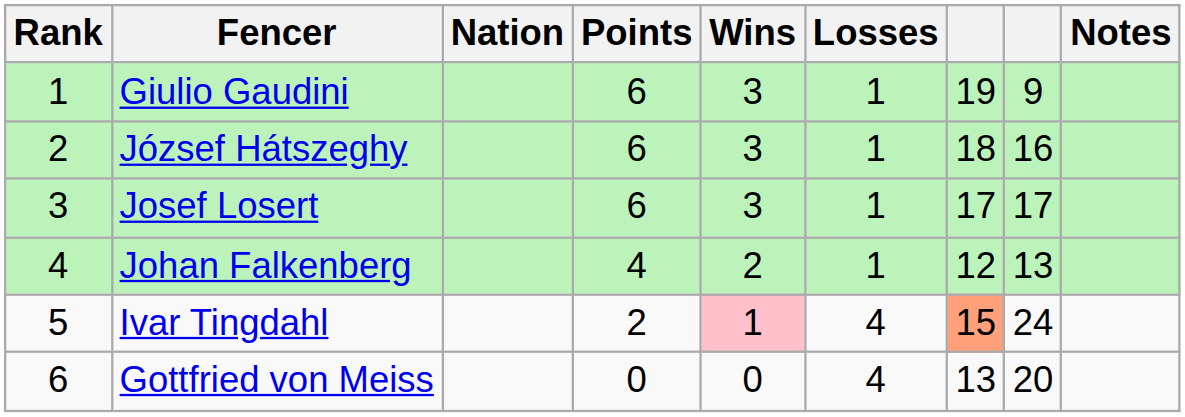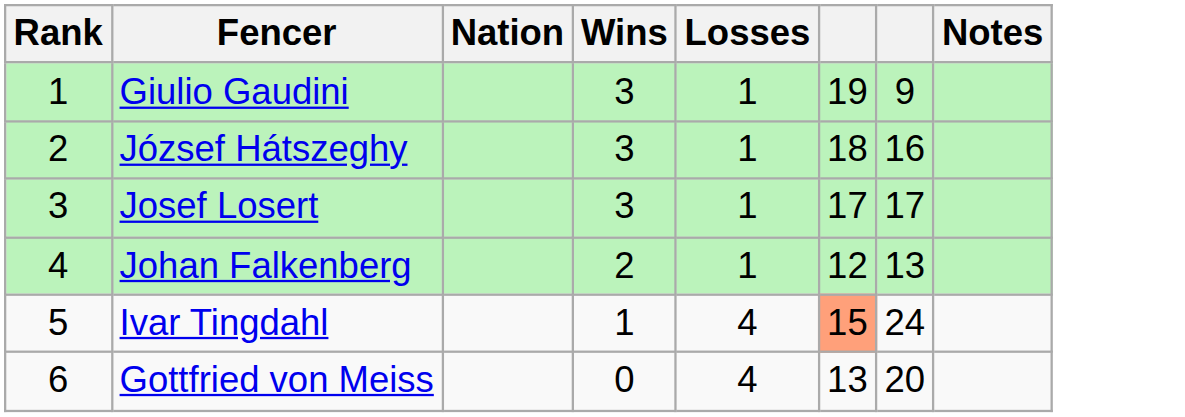 <table class="wikitable sortable" style="text-align: center;">
 <tr>
 <th>Rank</th>
 <th>Fencer</th>
 <th>Nation</th>
-<th>Points</th>
 <th>Wins</th>
 <th>Losses</th>
 <th></th>
 <th></th>
 <th>Notes</th>
 </tr>
 <tr style="background:#bbf3bb;">
 <td>1</td>
 <td align=left><a href='#'>Giulio Gaudini</a></td>
 <td align=left></td>
-<td>6</td>
 <td>3</td>
 <td>1</td>
 <td>19</td>
 <td>9</td>
 <td></td>
 </tr>
 <tr style="background:#bbf3bb;">
 <td>2</td>
 <td align=left><a href='#'>József Hátszeghy</a></td>
 <td align=left></td>
-<td>6</td>
 <td>3</td>
 <td>1</td>
 <td>18</td>
 <td>16</td>
 <td></td>
 </tr>
 <tr style="background:#bbf3bb;">
 <td>3</td>
 <td align=left><a href='#'>Josef Losert</a></td>
 <td align=left></td>
-<td>6</td>
 <td>3</td>
 <td>1</td>
 <td>17</td>
 <td>17</td>
 <td></td>
 </tr>
 <tr style="background:#bbf3bb;">
 <td>4</td>
 <td align=left><a href='#'>Johan Falkenberg</a></td>
 <td align=left></td>
-<td>4</td>
 <td>2</td>
 <td>1</td>
 <td>12</td>
 <td>13</td>
 <td></td>
 </tr>
 <tr>
 <td>5</td>
 <td align=left><a href='#'>Ivar Tingdahl</a></td>
 <td align=left></td>
-<td>2</td>
-<td style="background: pink;">1</td>
+<td>1</td>
 <td>4</td>
 <td style="background: lightsalmon;">15</td>
 <td>24</td>
 <td></td>
 </tr>
 <tr>
 <td>6</td>
 <td align=left><a href='#'>Gottfried von Meiss</a></td>
 <td align=left></td>
 <td>0</td>
-<td>0</td>
 <td>4</td>
 <td>13</td>
 <td>20</td>
 <td></td>
 </tr>
 </table>
